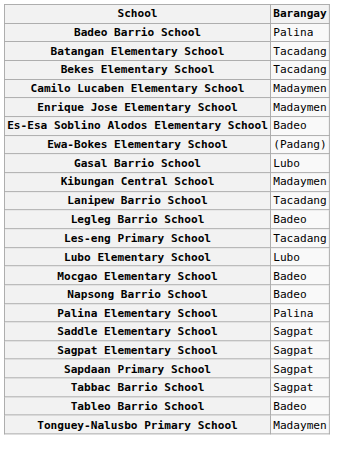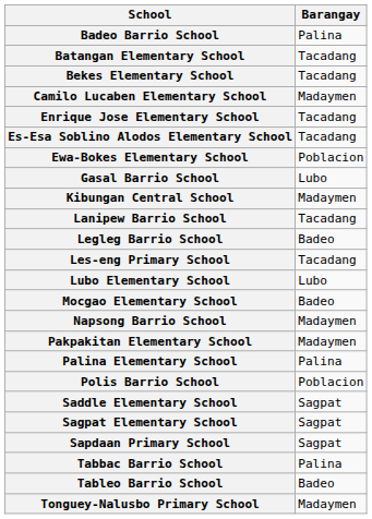 <table class="wikitable collapsible sortable collapsed plainrowheaders" style="font-size:90%;">
 <tr>
 <th scope="col">School</th>
 <th scope="col">Barangay</th>
 </tr>
 <tr>
 <th scope="row">Badeo Barrio School</th>
 <td>Palina</td>
 </tr>
 <tr>
 <th scope="row">Batangan Elementary School</th>
 <td>Tacadang</td>
 </tr>
 <tr>
 <th scope="row">Bekes Elementary School</th>
 <td>Tacadang</td>
 </tr>
 <tr>
 <th scope="row">Camilo Lucaben Elementary School</th>
 <td>Madaymen</td>
 </tr>
 <tr>
 <th scope="row">Enrique Jose Elementary School</th>
-<td>Madaymen</td>
+<td>Tacadang</td>
 </tr>
 <tr>
 <th scope="row">Es-Esa Soblino Alodos Elementary School</th>
-<td>Badeo</td>
+<td>Tacadang</td>
 </tr>
 <tr>
 <th scope="row">Ewa-Bokes Elementary School</th>
-<td>(Padang)</td>
+<td>Poblacion</td>
 </tr>
 <tr>
 <th scope="row">Gasal Barrio School</th>
 <td>Lubo</td>
 </tr>
 <tr>
 <th scope="row">Kibungan Central School</th>
 <td>Madaymen</td>
 </tr>
 <tr>
 <th scope="row">Lanipew Barrio School</th>
 <td>Tacadang</td>
 </tr>
 <tr>
 <th scope="row">Legleg Barrio School</th>
 <td>Badeo</td>
 </tr>
 <tr>
 <th scope="row">Les-eng Primary School</th>
 <td>Tacadang</td>
 </tr>
 <tr>
 <th scope="row">Lubo Elementary School</th>
 <td>Lubo</td>
 </tr>
 <tr>
 <th scope="row">Mocgao Elementary School</th>
 <td>Badeo</td>
 </tr>
 <tr>
 <th scope="row">Napsong Barrio School</th>
-<td>Badeo</td>
+<td>Madaymen</td>
+</tr>
+<tr>
+<th scope="row">Pakpakitan Elementary School</th>
+<td>Madaymen</td>
 </tr>
 <tr>
 <th scope="row">Palina Elementary School</th>
 <td>Palina</td>
+</tr>
+<tr>
+<th scope="row">Polis Barrio School</th>
+<td>Poblacion</td>
 </tr>
 <tr>
 <th scope="row">Saddle Elementary School</th>
 <td>Sagpat</td>
 </tr>
 <tr>
 <th scope="row">Sagpat Elementary School</th>
 <td>Sagpat</td>
 </tr>
 <tr>
 <th scope="row">Sapdaan Primary School</th>
 <td>Sagpat</td>
 </tr>
 <tr>
 <th scope="row">Tabbac Barrio School</th>
-<td>Sagpat</td>
+<td>Palina</td>
 </tr>
 <tr>
 <th scope="row">Tableo Barrio School</th>
 <td>Badeo</td>
 </tr>
 <tr>
 <th scope="row">Tonguey-Nalusbo Primary School</th>
 <td>Madaymen</td>
 </tr>
 </table>
